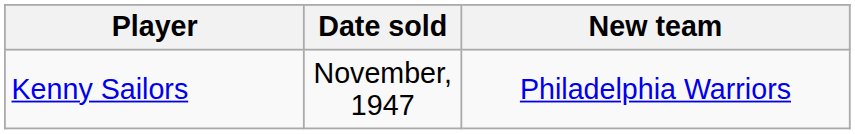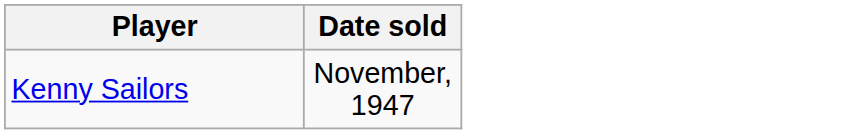 <table class="wikitable" style="text-align:center">
 <tr>
 <th style="width:160px">Player</th>
 <th style="width:80px">Date sold</th>
-<th style="width:210px">New team</th>
 </tr>
 <tr>
 <td align=left><a href='#'>Kenny Sailors</a></td>
 <td>November, 1947</td>
-<td><a href='#'>Philadelphia Warriors</a></td>
 </tr>
 </table>
